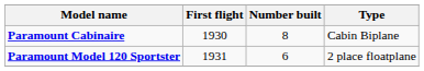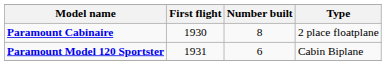 <table class="wikitable" align=center style="font-size:90%;">
 <tr>
 </tr>
 <tr style="background:#efefef;">
 <th>Model name</th>
 <th>First flight</th>
 <th>Number built</th>
 <th>Type</th>
 </tr>
 <tr>
 <td align=left><strong><a href='#'>Paramount Cabinaire</a></strong></td>
 <td align=center>1930</td>
 <td align=center>8</td>
-<td align=left>Cabin Biplane</td>
+<td align=left>2 place floatplane</td>
 </tr>
 <tr>
 <td align=left><strong><a href='#'>Paramount Model 120 Sportster</a></strong></td>
 <td align=center>1931</td>
 <td align=center>6</td>
-<td align=left>2 place floatplane</td>
+<td align=left>Cabin Biplane</td>
 </tr>
 <tr>
 </tr>
 </table>
